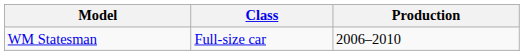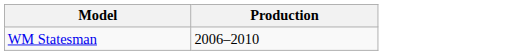 <table class="wikitable">
 <tr>
 <th style="width:200px;">Model</th>
-<th style="width:150px;"><a href='#'>Class</a></th>
 <th style="width:200px;">Production</th>
 </tr>
 <tr>
 <td valign="top"><a href='#'>WM Statesman</a></td>
-<td valign="top"><a href='#'>Full-size car</a></td>
 <td valign="top">2006–2010</td>
 </tr>
 </table>
